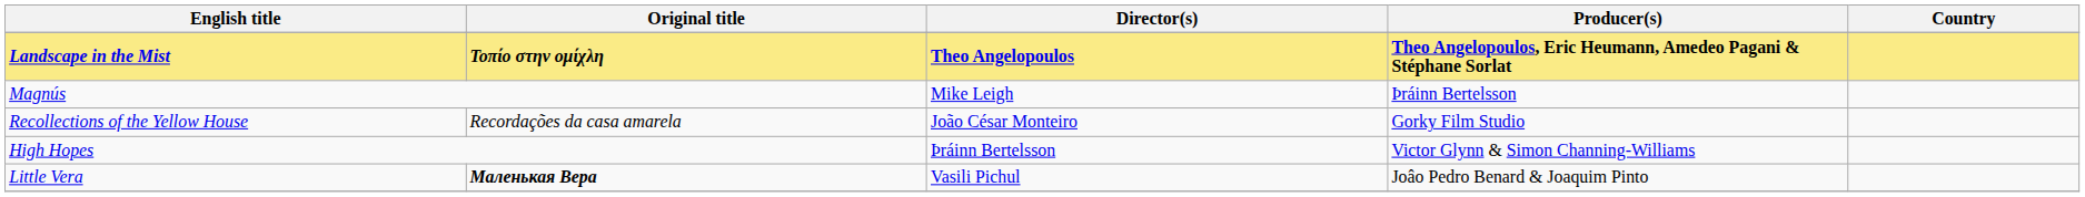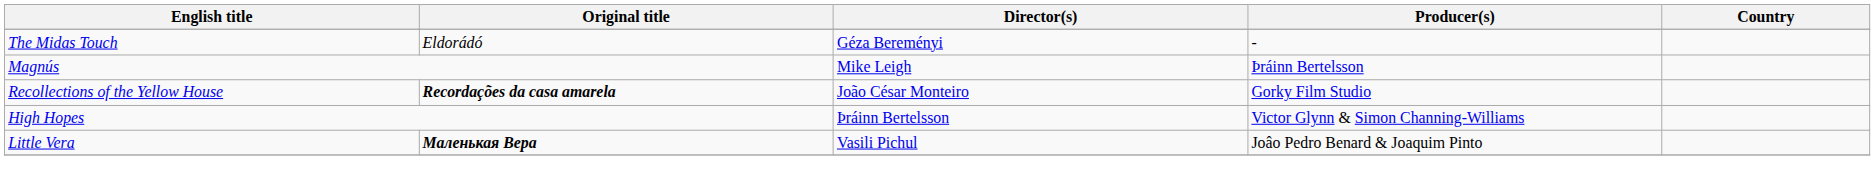 <table class="sortable wikitable" width="95%" cellpadding="5">
 <tr>
 <th width="20%">English title</th>
 <th width="20%">Original title</th>
 <th width="20%">Director(s)</th>
 <th width="20%">Producer(s)</th>
 <th width="10%">Country</th>
 </tr>
 <tr>
 </tr>
-<tr style="background:#FAEB86">
-<td><strong><em><a href='#'>Landscape in the Mist</a></em></strong></td>
-<td><strong><em>Τοπίο στην ομίχλη</em></strong></td>
-<td><strong><a href='#'>Theo Angelopoulos</a></strong></td>
-<td><strong><a href='#'>Theo Angelopoulos</a>, Eric Heumann, Amedeo Pagani & Stéphane Sorlat</strong></td>
-<td><strong></strong></td>
+<tr>
+<td><em><a href='#'>The Midas Touch</a></em></td>
+<td><em>Eldorádó</em></td>
+<td><a href='#'>Géza Bereményi</a></td>
+<td>-</td>
+<td></td>
 </tr>
 <tr>
 <td colspan="2"><em><a href='#'>Magnús</a></em></td>
 <td><a href='#'>Mike Leigh</a></td>
 <td><a href='#'>Þráinn Bertelsson</a></td>
 <td></td>
 </tr>
 <tr>
 <td><em><a href='#'>Recollections of the Yellow House</a></em></td>
-<td><em>Recordações da casa amarela</em></td>
+<td><strong><em>Recordações da casa amarela</em></strong></td>
 <td><a href='#'>João César Monteiro</a></td>
 <td><a href='#'>Gorky Film Studio</a></td>
 <td></td>
 </tr>
 <tr>
 <td colspan="2"><em><a href='#'>High Hopes</a></em></td>
 <td><a href='#'>Þráinn Bertelsson</a></td>
 <td><a href='#'>Victor Glynn</a> & <a href='#'>Simon Channing-Williams</a></td>
 <td></td>
 </tr>
 <tr>
 <td><em><a href='#'>Little Vera</a></em></td>
 <td><strong><em>Маленькая Вера</em></strong></td>
 <td><a href='#'>Vasili Pichul</a></td>
 <td>Joâo Pedro Benard & Joaquim Pinto</td>
 <td></td>
 </tr>
 <tr>
 </tr>
 </table>
